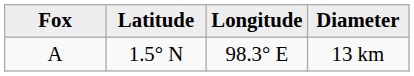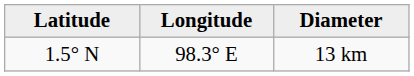 <table class="wikitable">
 <tr>
-<th width="25%" style="background:#eeeeee;">Fox</th>
 <th width="25%" style="background:#eeeeee;">Latitude</th>
 <th width="25%" style="background:#eeeeee;">Longitude</th>
 <th width="25%" style="background:#eeeeee;">Diameter</th>
 </tr>
 <tr>
-<td align="center">A</td>
 <td align="center">1.5° N</td>
 <td align="center">98.3° E</td>
 <td align="center">13 km</td>
 </tr>
 </table>
